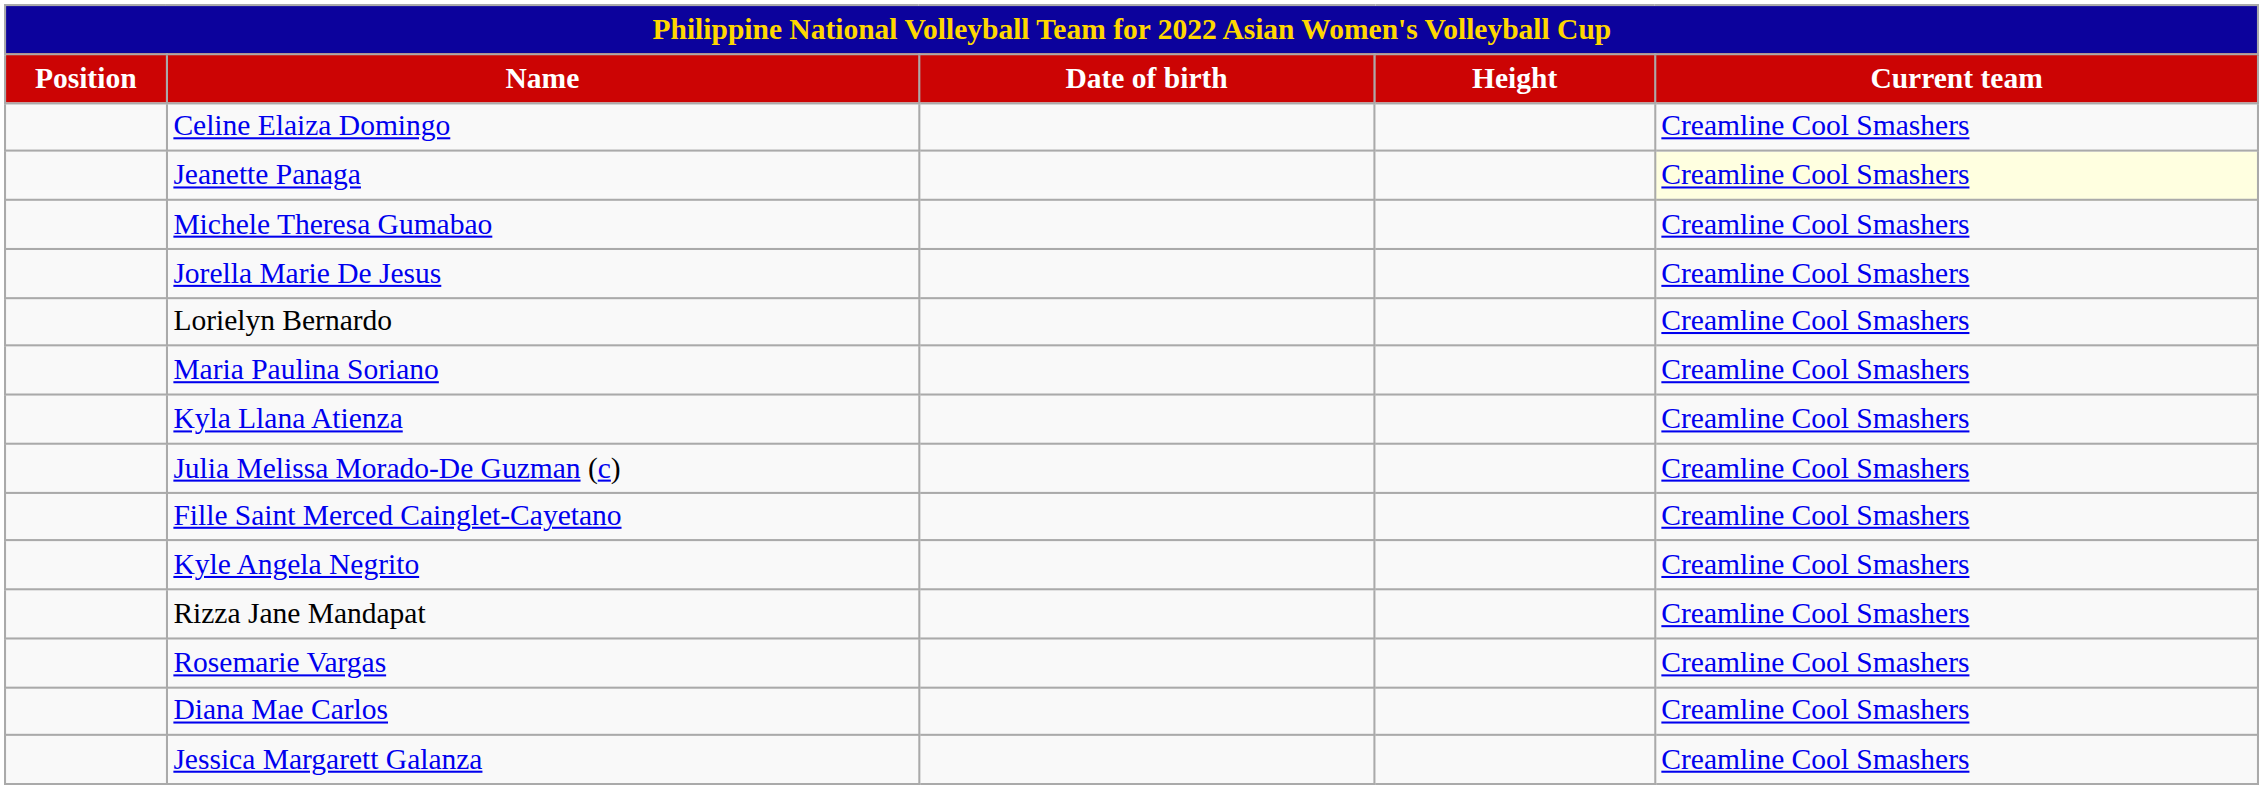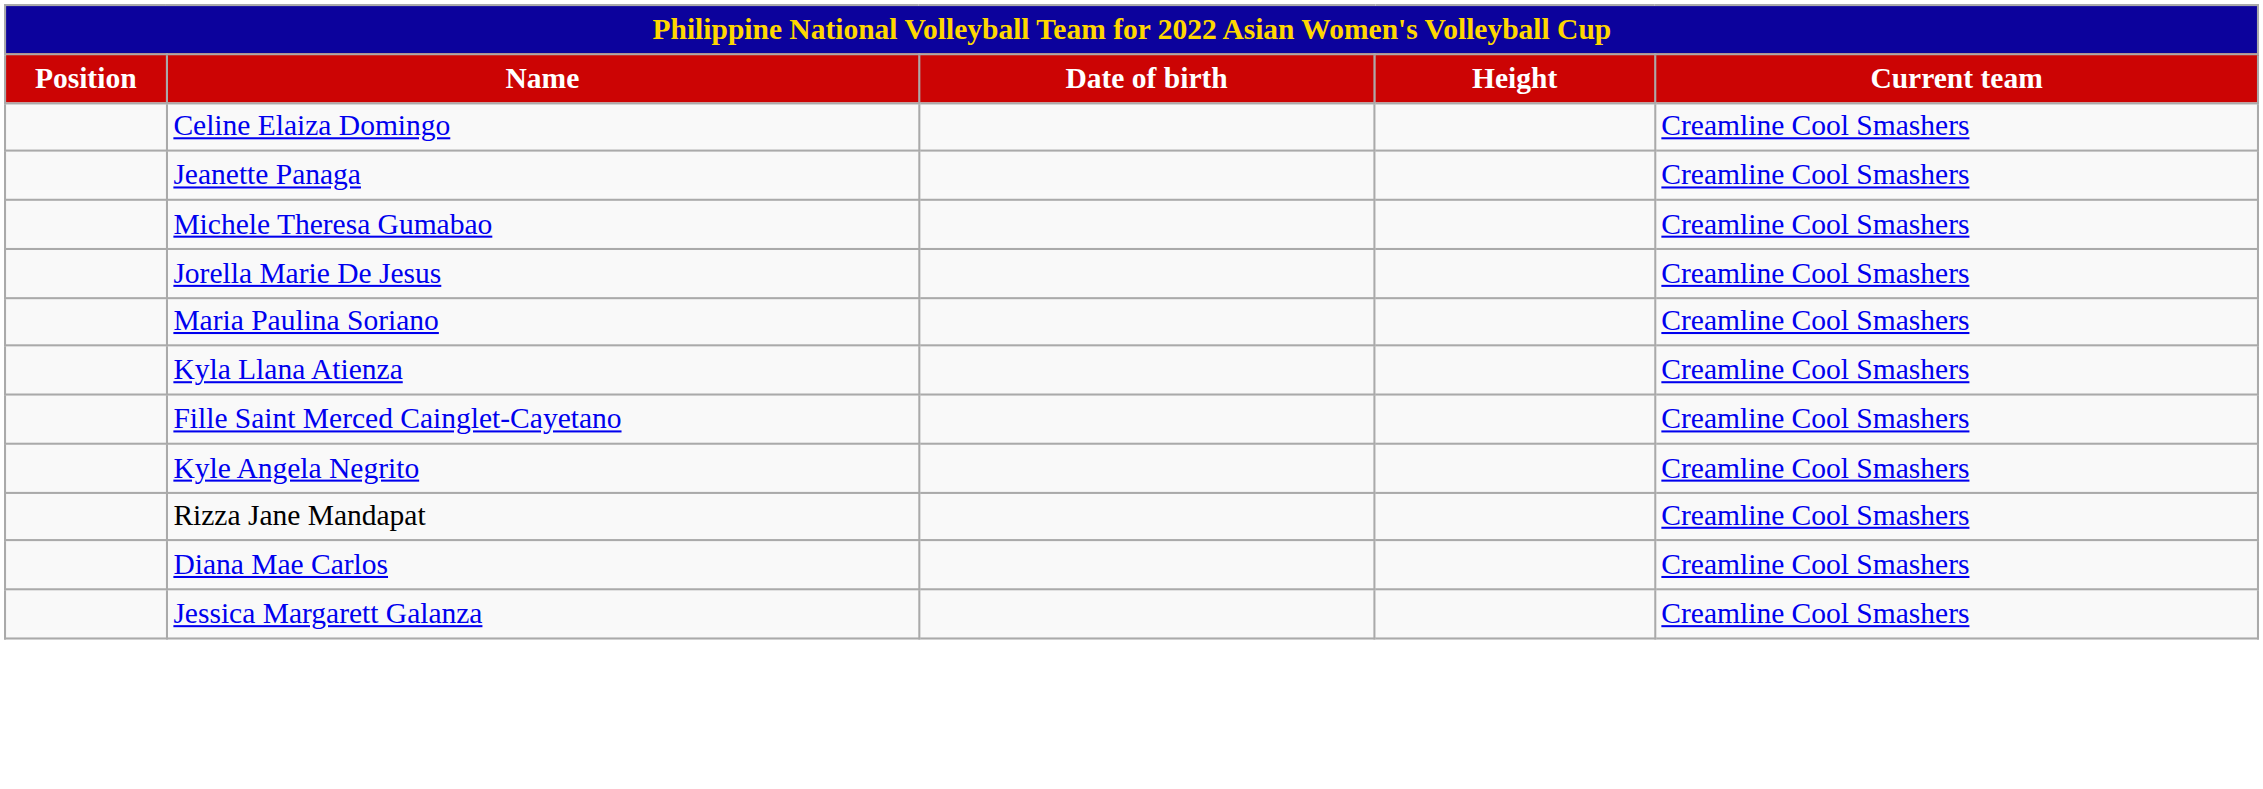 <table class="wikitable" style="font-size:90%; text-align:center;">
 <tr>
 <th colspan="5" style= "background:#0C029C; color:gold; text-align: center"><strong>Philippine National Volleyball Team for 2022 Asian Women's Volleyball Cup</strong></th>
 </tr>
 <tr>
 <th style="width:5em; background:#CC0404; color:white;">Position</th>
 <th style="width:25em; background:#CC0404; color:white;">Name</th>
 <th style="width:15em; background:#CC0404; color:white;">Date of birth</th>
 <th style="width:9em; background:#CC0404; color:white;">Height</th>
 <th style="width:20em; background:#CC0404; color:white;">Current team</th>
 </tr>
 <tr align=center>
 <td></td>
 <td align=left><a href='#'>Celine Elaiza Domingo</a></td>
 <td align=right></td>
 <td></td>
 <td align=left> <a href='#'>Creamline Cool Smashers</a></td>
 </tr>
 <tr align=center>
 <td></td>
 <td align=left><a href='#'>Jeanette Panaga</a></td>
 <td align=right></td>
 <td></td>
-<td align=left style="background: lightyellow;"> <a href='#'>Creamline Cool Smashers</a></td>
+<td align=left> <a href='#'>Creamline Cool Smashers</a></td>
 </tr>
 <tr align=center>
 <td></td>
 <td align=left><a href='#'>Michele Theresa Gumabao</a></td>
 <td align=right></td>
 <td></td>
 <td align=left> <a href='#'>Creamline Cool Smashers</a></td>
 </tr>
 <tr align=center>
 <td></td>
 <td align=left><a href='#'>Jorella Marie De Jesus</a></td>
 <td align=right></td>
 <td></td>
 <td align=left> <a href='#'>Creamline Cool Smashers</a></td>
 </tr>
 <tr align=center>
 <td></td>
-<td align=left>Lorielyn Bernardo</td>
-<td align=right></td>
-<td></td>
-<td align=left> <a href='#'>Creamline Cool Smashers</a></td>
-</tr>
-<tr align=center>
-<td></td>
 <td align=left><a href='#'>Maria Paulina Soriano</a></td>
 <td align=right></td>
 <td></td>
 <td align=left> <a href='#'>Creamline Cool Smashers</a></td>
 </tr>
 <tr align=center>
 <td></td>
 <td align=left><a href='#'>Kyla Llana Atienza</a></td>
-<td align=right></td>
-<td></td>
-<td align=left> <a href='#'>Creamline Cool Smashers</a></td>
-</tr>
-<tr align=center>
-<td></td>
-<td align=left><a href='#'>Julia Melissa Morado-De Guzman</a> (<a href='#'>c</a>)</td>
 <td align=right></td>
 <td></td>
 <td align=left> <a href='#'>Creamline Cool Smashers</a></td>
 </tr>
 <tr align=center>
 <td></td>
 <td align=left><a href='#'>Fille Saint Merced Cainglet-Cayetano</a></td>
 <td align=right></td>
 <td></td>
 <td align=left> <a href='#'>Creamline Cool Smashers</a></td>
 </tr>
 <tr align=center>
 <td></td>
 <td align=left><a href='#'>Kyle Angela Negrito</a></td>
 <td align=right></td>
 <td></td>
 <td align=left> <a href='#'>Creamline Cool Smashers</a></td>
 </tr>
 <tr align=center>
 <td></td>
 <td align=left>Rizza Jane Mandapat</td>
 <td align=right></td>
 <td></td>
 <td align=left> <a href='#'>Creamline Cool Smashers</a></td>
 </tr>
 <tr align=center>
 <td></td>
-<td align=left><a href='#'>Rosemarie Vargas</a></td>
-<td align=right></td>
-<td></td>
-<td align=left> <a href='#'>Creamline Cool Smashers</a></td>
-</tr>
-<tr align=center>
-<td></td>
 <td align=left><a href='#'>Diana Mae Carlos</a></td>
 <td align=right></td>
 <td></td>
 <td align=left> <a href='#'>Creamline Cool Smashers</a></td>
 </tr>
 <tr align=center>
 <td></td>
 <td align=left><a href='#'>Jessica Margarett Galanza</a></td>
 <td align=right></td>
 <td></td>
 <td align=left> <a href='#'>Creamline Cool Smashers</a></td>
 </tr>
 </table>
